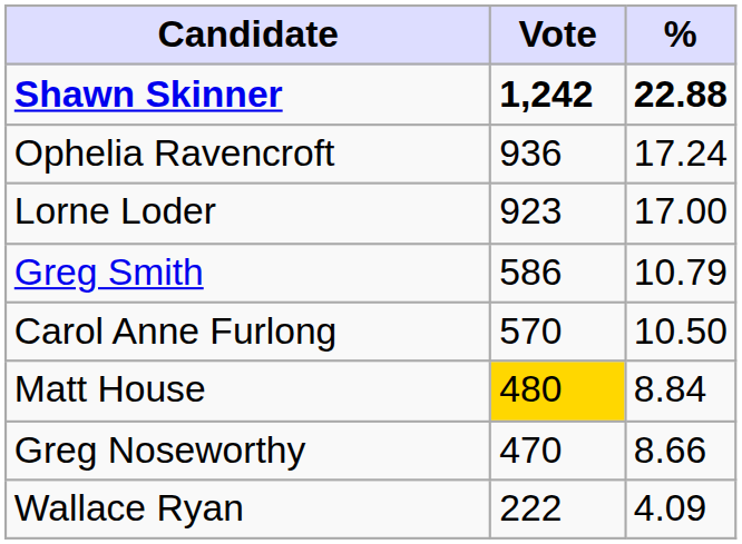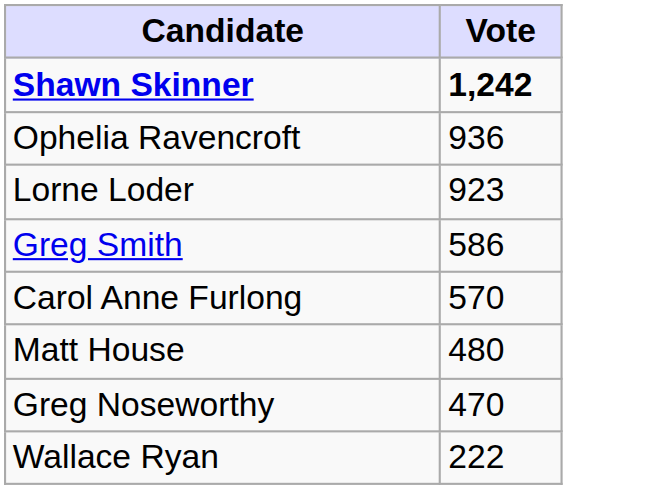 <table class="wikitable">
 <tr>
 <th style="background:#ddf; width:200px;">Candidate</th>
 <th style="background:#ddf; width:50px;">Vote</th>
-<th style="background:#ddf; width:30px;">%</th>
 </tr>
 <tr>
 <td><strong><a href='#'>Shawn Skinner</a></strong></td>
 <td><strong>1,242</strong></td>
-<td><strong>22.88</strong></td>
 </tr>
 <tr>
 <td>Ophelia Ravencroft</td>
 <td>936</td>
-<td>17.24</td>
 </tr>
 <tr>
 <td>Lorne Loder</td>
 <td>923</td>
-<td>17.00</td>
 </tr>
 <tr>
 <td><a href='#'>Greg Smith</a></td>
 <td>586</td>
-<td>10.79</td>
 </tr>
 <tr>
 <td>Carol Anne Furlong</td>
 <td>570</td>
-<td>10.50</td>
 </tr>
 <tr>
 <td>Matt House</td>
-<td style="background: gold;">480</td>
-<td>8.84</td>
+<td>480</td>
 </tr>
 <tr>
 <td>Greg Noseworthy</td>
 <td>470</td>
-<td>8.66</td>
 </tr>
 <tr>
 <td>Wallace Ryan</td>
 <td>222</td>
-<td>4.09</td>
 </tr>
 </table>
